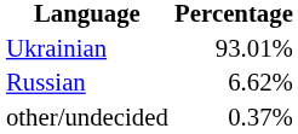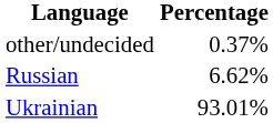 <table class="standard">
 <tr>
 <th>Language</th>
 <th>Percentage</th>
 </tr>
 <tr>
-<td><a href='#'>Ukrainian</a></td>
-<td align="right">93.01%</td>
+<td>other/undecided</td>
+<td align="right">0.37%</td>
 </tr>
 <tr>
 <td><a href='#'>Russian</a></td>
 <td align="right">6.62%</td>
 </tr>
 <tr>
-<td>other/undecided</td>
-<td align="right">0.37%</td>
+<td><a href='#'>Ukrainian</a></td>
+<td align="right">93.01%</td>
 </tr>
 </table>
